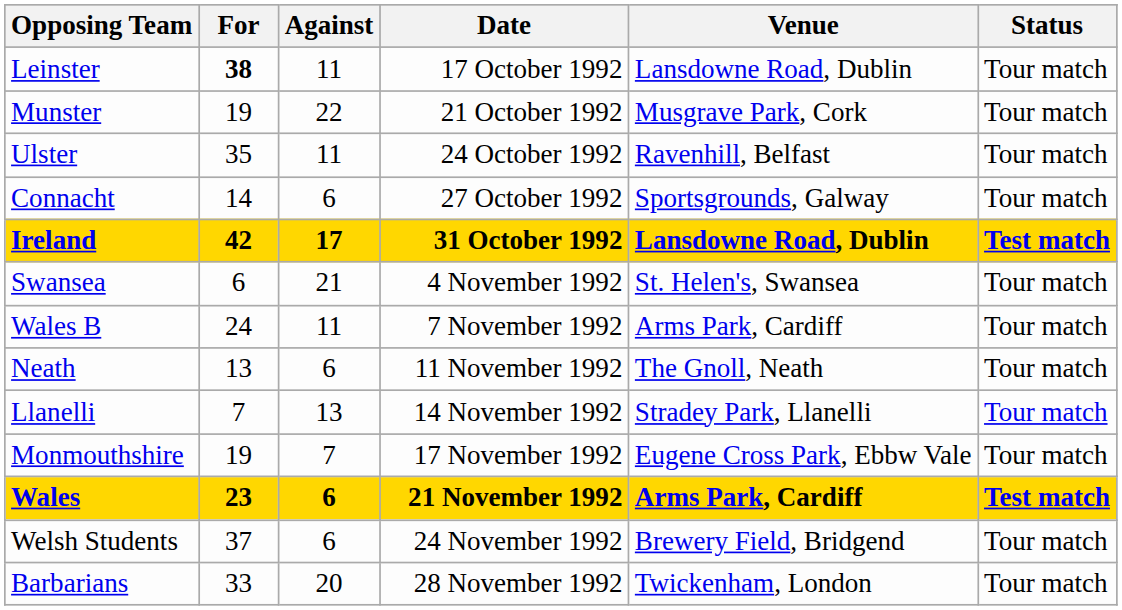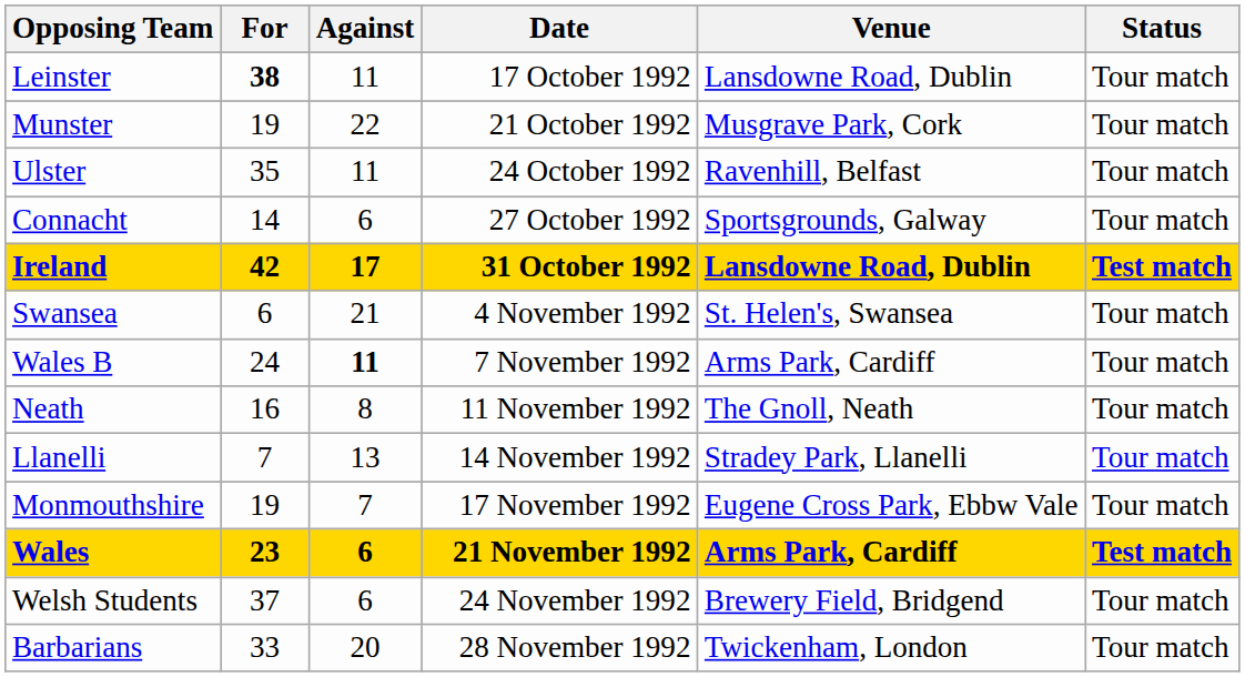 <table class=wikitable>
 <tr>
 <th>Opposing Team</th>
 <th>For</th>
 <th>Against</th>
 <th>Date</th>
 <th>Venue</th>
 <th>Status</th>
 </tr>
 <tr bgcolor=#fdfdfd>
 <td><a href='#'>Leinster</a></td>
 <td align=center width=40><strong>38</strong></td>
 <td align=center width=40>11</td>
 <td width=140 align=right>17 October 1992</td>
 <td><a href='#'>Lansdowne Road</a>, Dublin</td>
 <td>Tour match</td>
 </tr>
 <tr bgcolor=#fdfdfd>
 <td><a href='#'>Munster</a></td>
 <td align=center width=40>19</td>
 <td align=center width=40>22</td>
 <td width=140 align=right>21 October 1992</td>
 <td><a href='#'>Musgrave Park</a>, Cork</td>
 <td>Tour match</td>
 </tr>
 <tr bgcolor=#fdfdfd>
 <td><a href='#'>Ulster</a></td>
 <td align=center width=40>35</td>
 <td align=center width=40>11</td>
 <td width=140 align=right>24 October 1992</td>
 <td><a href='#'>Ravenhill</a>, Belfast</td>
 <td>Tour match</td>
 </tr>
 <tr bgcolor=#fdfdfd>
 <td><a href='#'>Connacht</a></td>
 <td align=center width=40>14</td>
 <td align=center width=40>6</td>
 <td width=140 align=right>27 October 1992</td>
 <td><a href='#'>Sportsgrounds</a>, Galway</td>
 <td>Tour match</td>
 </tr>
 <tr bgcolor=gold>
 <td><strong><a href='#'>Ireland</a></strong></td>
 <td align=center width=40><strong>42</strong></td>
 <td align=center width=40><strong>17</strong></td>
 <td width=140 align=right><strong>31 October 1992</strong></td>
 <td><strong><a href='#'>Lansdowne Road</a>, Dublin</strong></td>
 <td><strong><a href='#'>Test match</a></strong></td>
 </tr>
 <tr bgcolor=#fdfdfd>
 <td><a href='#'>Swansea</a></td>
 <td align=center width=40>6</td>
 <td align=center width=40>21</td>
 <td width=140 align=right>4 November 1992</td>
 <td><a href='#'>St. Helen's</a>, Swansea</td>
 <td>Tour match</td>
 </tr>
 <tr bgcolor=#fdfdfd>
 <td><a href='#'>Wales B</a></td>
 <td align=center width=40>24</td>
-<td align=center width=40>11</td>
+<td align=center width=40><strong>11</strong></td>
 <td width=140 align=right>7 November 1992</td>
 <td><a href='#'>Arms Park</a>, Cardiff</td>
 <td>Tour match</td>
 </tr>
 <tr bgcolor=#fdfdfd>
 <td><a href='#'>Neath</a></td>
-<td align=center width=40>13</td>
-<td align=center width=40>6</td>
+<td align=center width=40>16</td>
+<td align=center width=40>8</td>
 <td width=140 align=right>11 November 1992</td>
 <td><a href='#'>The Gnoll</a>, Neath</td>
 <td>Tour match</td>
 </tr>
 <tr bgcolor=#fdfdfd>
 <td><a href='#'>Llanelli</a></td>
 <td align=center width=40>7</td>
 <td align=center width=40>13</td>
 <td width=140 align=right>14 November 1992</td>
 <td><a href='#'>Stradey Park</a>, Llanelli</td>
 <td><a href='#'>Tour match</a></td>
 </tr>
 <tr bgcolor=#fdfdfd>
 <td><a href='#'>Monmouthshire</a></td>
 <td align=center width=40>19</td>
 <td align=center width=40>7</td>
 <td width=140 align=right>17 November 1992</td>
 <td><a href='#'>Eugene Cross Park</a>, Ebbw Vale</td>
 <td>Tour match</td>
 </tr>
 <tr bgcolor=gold>
 <td><strong><a href='#'>Wales</a></strong></td>
 <td align=center width=40><strong>23</strong></td>
 <td align=center width=40><strong>6</strong></td>
 <td width=140 align=right><strong>21 November 1992</strong></td>
 <td><strong><a href='#'>Arms Park</a>, Cardiff</strong></td>
 <td><strong><a href='#'>Test match</a></strong></td>
 </tr>
 <tr bgcolor=#fdfdfd>
 <td>Welsh Students</td>
 <td align=center width=40>37</td>
 <td align=center width=40>6</td>
 <td width=140 align=right>24 November 1992</td>
 <td><a href='#'>Brewery Field</a>, Bridgend</td>
 <td>Tour match</td>
 </tr>
 <tr bgcolor=#fdfdfd>
 <td><a href='#'>Barbarians</a></td>
 <td align=center width=40>33</td>
 <td align=center width=40>20</td>
 <td width=140 align=right>28 November 1992</td>
 <td><a href='#'>Twickenham</a>, London</td>
 <td>Tour match</td>
 </tr>
 </table>
